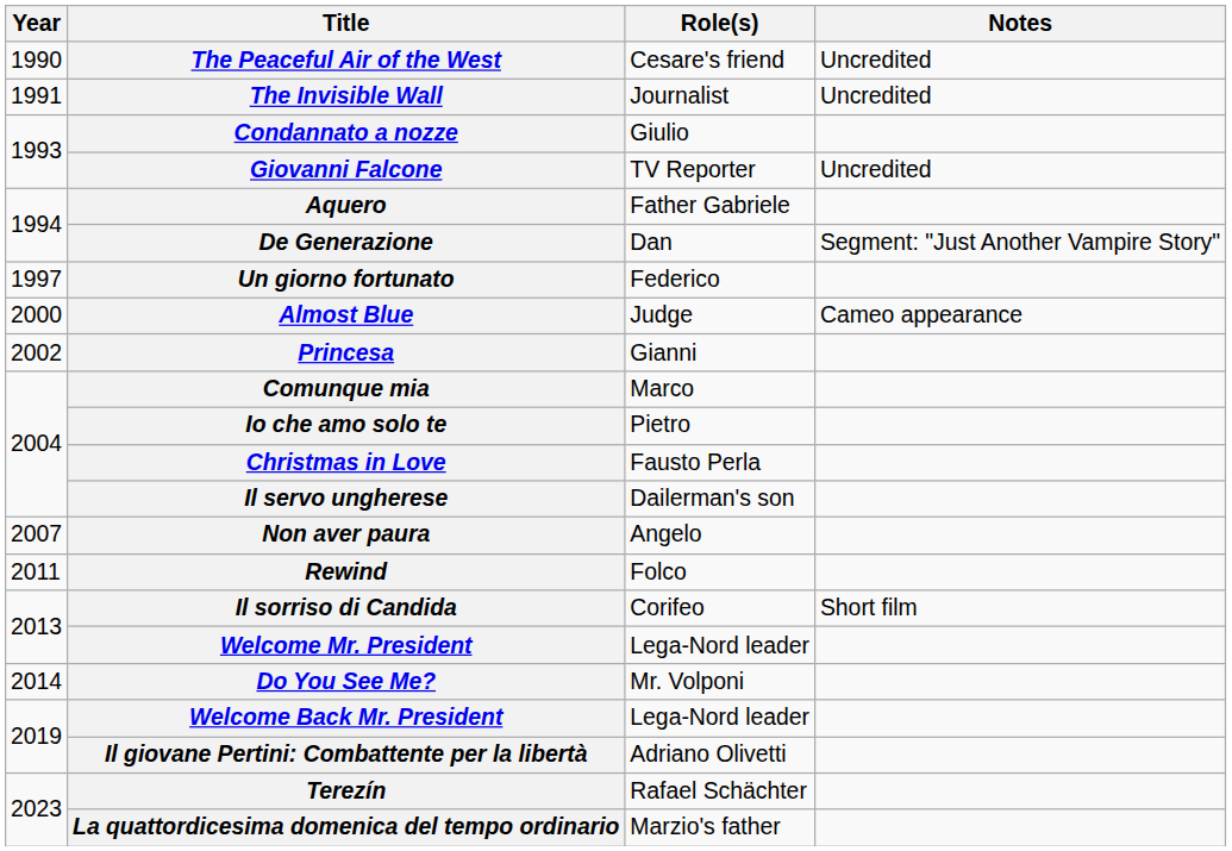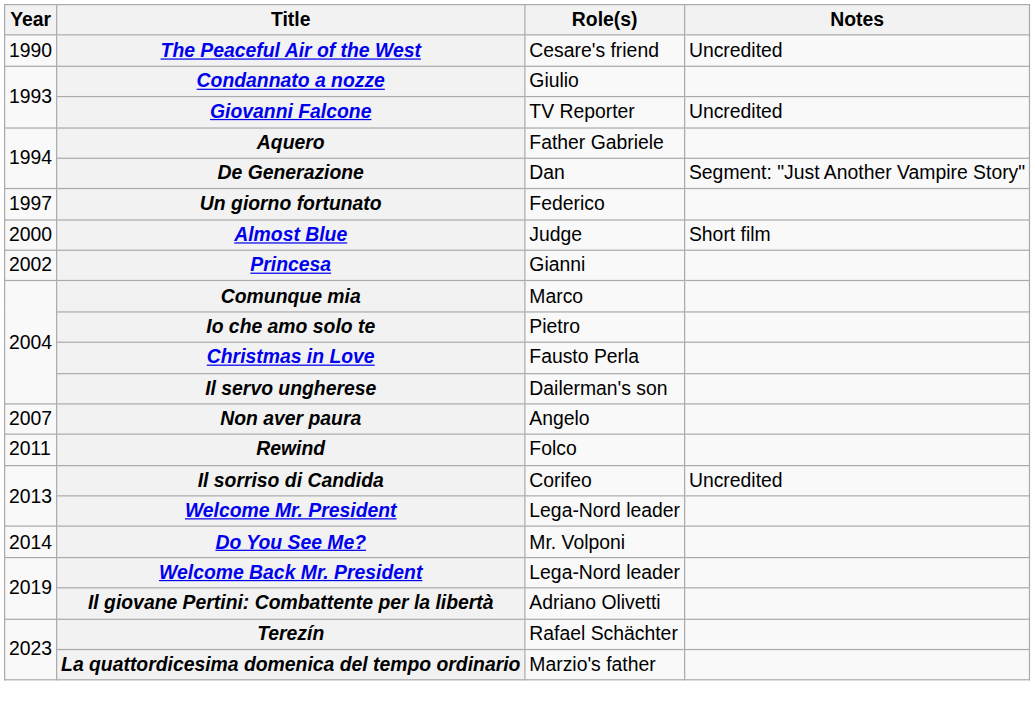 <table class="wikitable plainrowheaders sortable">
 <tr>
 <th scope="col">Year</th>
 <th scope="col">Title</th>
 <th scope="col">Role(s)</th>
 <th scope="col" class="unsortable">Notes</th>
 </tr>
 <tr>
 <td>1990</td>
 <th scope="row"><em><a href='#'>The Peaceful Air of the West</a></em></th>
 <td>Cesare's friend</td>
-<td>Uncredited</td>
-</tr>
-<tr>
-<td>1991</td>
-<th scope="row"><em><a href='#'>The Invisible Wall</a></em></th>
-<td>Journalist</td>
 <td>Uncredited</td>
 </tr>
 <tr>
 <td rowspan="2">1993</td>
 <th scope="row"><em><a href='#'>Condannato a nozze</a></em></th>
 <td>Giulio</td>
 <td></td>
 </tr>
 <tr>
 <th scope="row"><em><a href='#'>Giovanni Falcone</a></em></th>
 <td>TV Reporter</td>
 <td>Uncredited</td>
 </tr>
 <tr>
 <td rowspan="2">1994</td>
 <th scope="row"><em>Aquero</em></th>
 <td>Father Gabriele</td>
 <td></td>
 </tr>
 <tr>
 <th scope="row"><em>De Generazione</em></th>
 <td>Dan</td>
 <td>Segment: "Just Another Vampire Story"</td>
 </tr>
 <tr>
 <td>1997</td>
 <th scope="row"><em>Un giorno fortunato</em></th>
 <td>Federico</td>
 <td></td>
 </tr>
 <tr>
 <td>2000</td>
 <th scope="row"><em><a href='#'>Almost Blue</a></em></th>
 <td>Judge</td>
-<td>Cameo appearance</td>
+<td>Short film</td>
 </tr>
 <tr>
 <td>2002</td>
 <th scope="row"><em><a href='#'>Princesa</a></em></th>
 <td>Gianni</td>
 <td></td>
 </tr>
 <tr>
 <td rowspan="4">2004</td>
 <th scope="row"><em>Comunque mia</em></th>
 <td>Marco</td>
 <td></td>
 </tr>
 <tr>
 <th scope="row"><em>Io che amo solo te</em></th>
 <td>Pietro</td>
 <td></td>
 </tr>
 <tr>
 <th scope="row"><em><a href='#'>Christmas in Love</a></em></th>
 <td>Fausto Perla</td>
 <td></td>
 </tr>
 <tr>
 <th scope="row"><em>Il servo ungherese</em></th>
 <td>Dailerman's son</td>
 <td></td>
 </tr>
 <tr>
 <td>2007</td>
 <th scope="row"><em>Non aver paura</em></th>
 <td>Angelo</td>
 <td></td>
 </tr>
 <tr>
 <td>2011</td>
 <th scope="row"><em>Rewind</em></th>
 <td>Folco</td>
 <td></td>
 </tr>
 <tr>
 <td rowspan="2">2013</td>
 <th scope="row"><em>Il sorriso di Candida</em></th>
 <td>Corifeo</td>
-<td>Short film</td>
+<td>Uncredited</td>
 </tr>
 <tr>
 <th scope="row"><em><a href='#'>Welcome Mr. President</a></em></th>
 <td>Lega-Nord leader</td>
 <td></td>
 </tr>
 <tr>
 <td>2014</td>
 <th scope="row"><em><a href='#'>Do You See Me?</a></em></th>
 <td>Mr. Volponi</td>
 <td></td>
 </tr>
 <tr>
 <td rowspan="2">2019</td>
 <th scope="row"><em><a href='#'>Welcome Back Mr. President</a></em></th>
 <td>Lega-Nord leader</td>
 <td></td>
 </tr>
 <tr>
 <th scope="row"><em>Il giovane Pertini: Combattente per la libertà</em></th>
 <td>Adriano Olivetti</td>
 <td></td>
 </tr>
 <tr>
 <td rowspan="2">2023</td>
 <th scope="row"><em>Terezín</em></th>
 <td>Rafael Schächter</td>
 <td></td>
 </tr>
 <tr>
 <th scope="row"><em>La quattordicesima domenica del tempo ordinario</em></th>
 <td>Marzio's father</td>
 <td></td>
 </tr>
 </table>
